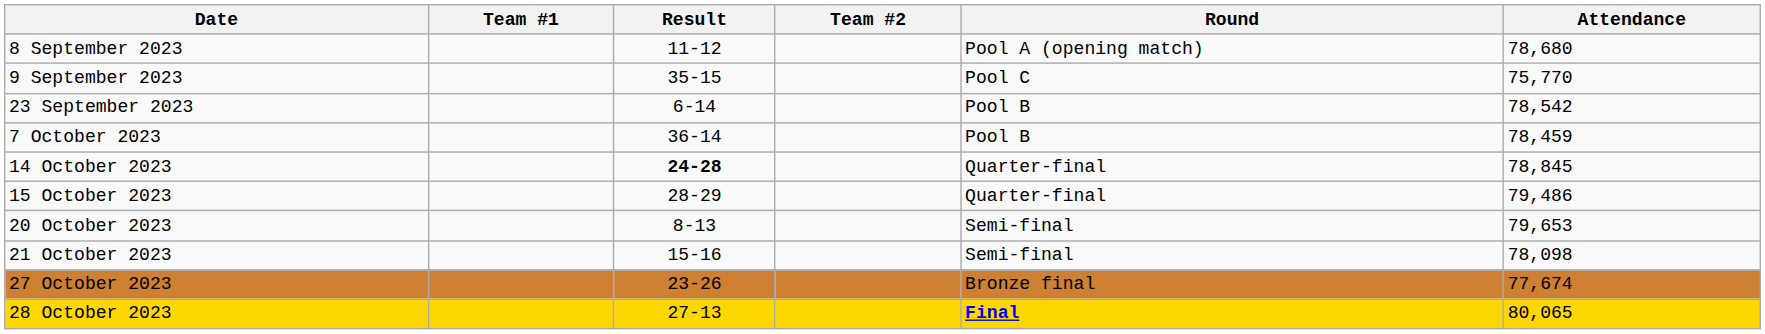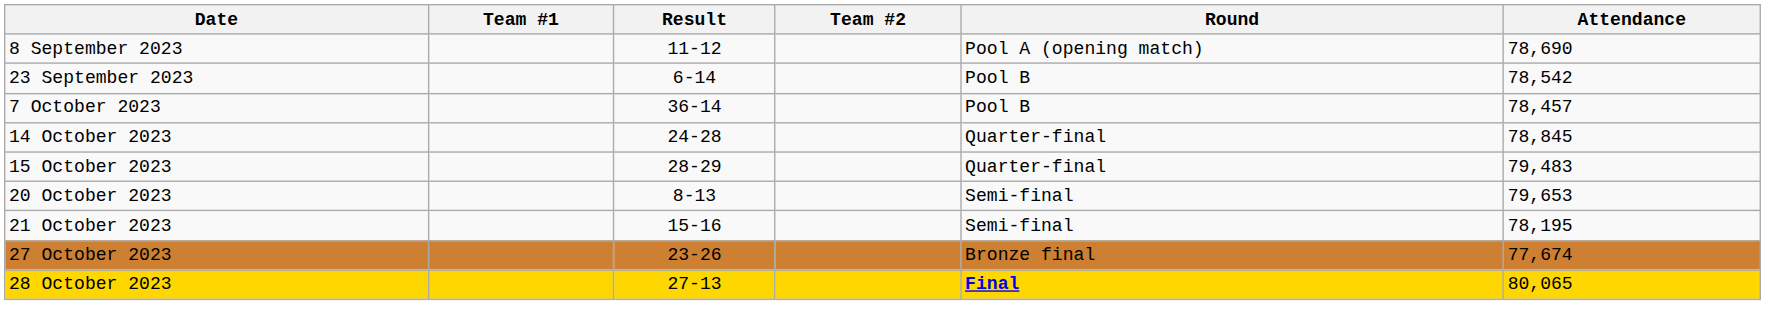 <table class="wikitable" style="text-align: left;" width="100%">
 <tr>
 <th>Date</th>
 <th>Team #1</th>
 <th>Result</th>
 <th>Team #2</th>
 <th>Round</th>
 <th>Attendance</th>
 </tr>
 <tr>
 <td>8 September 2023</td>
 <td></td>
 <td style="text-align:center;">11-12</td>
 <td></td>
 <td>Pool A (opening match)</td>
-<td>78,680</td>
-</tr>
-<tr>
-<td>9 September 2023</td>
-<td></td>
-<td style="text-align:center;">35-15</td>
-<td></td>
-<td>Pool C</td>
-<td>75,770</td>
+<td>78,690</td>
 </tr>
 <tr>
 <td>23 September 2023</td>
 <td></td>
 <td style="text-align:center;">6-14</td>
 <td></td>
 <td>Pool B</td>
 <td>78,542</td>
 </tr>
 <tr>
 <td>7 October 2023</td>
 <td></td>
 <td style="text-align:center;">36-14</td>
 <td></td>
 <td>Pool B</td>
-<td>78,459</td>
+<td>78,457</td>
 </tr>
 <tr>
 <td>14 October 2023</td>
 <td></td>
-<td style="text-align:center;"><strong>24-28</strong></td>
+<td style="text-align:center;">24-28</td>
 <td></td>
 <td>Quarter-final</td>
 <td>78,845</td>
 </tr>
 <tr>
 <td>15 October 2023</td>
 <td></td>
 <td style="text-align:center;">28-29</td>
 <td></td>
 <td>Quarter-final</td>
-<td>79,486</td>
+<td>79,483</td>
 </tr>
 <tr>
 <td>20 October 2023</td>
 <td></td>
 <td style="text-align:center;">8-13</td>
 <td></td>
 <td>Semi-final</td>
 <td>79,653</td>
 </tr>
 <tr>
 <td>21 October 2023</td>
 <td></td>
 <td style="text-align:center;">15-16</td>
 <td></td>
 <td>Semi-final</td>
-<td>78,098</td>
+<td>78,195</td>
 </tr>
 <tr bgcolor=#CD7F32>
 <td>27 October 2023</td>
 <td></td>
 <td style="text-align:center;">23-26</td>
 <td></td>
 <td>Bronze final</td>
 <td>77,674</td>
 </tr>
 <tr bgcolor=gold>
 <td>28 October 2023</td>
 <td></td>
 <td style="text-align:center;">27-13</td>
 <td></td>
 <td><strong><a href='#'>Final</a></strong></td>
 <td>80,065</td>
 </tr>
 </table>
